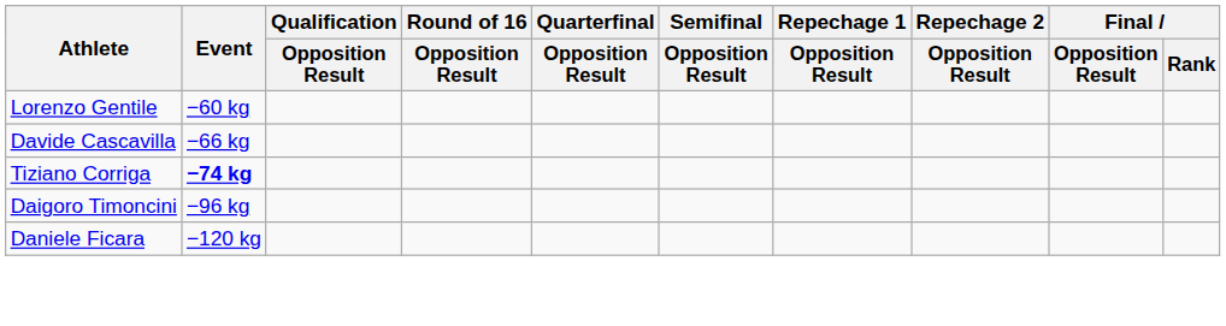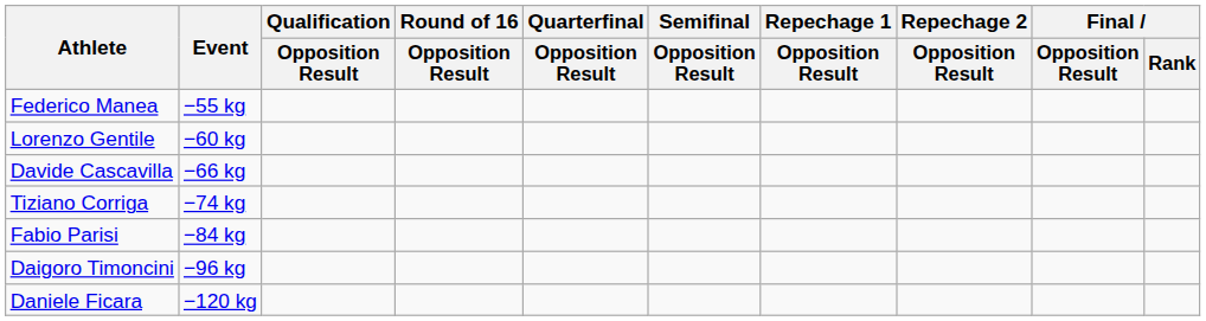 <table class="wikitable" style="font-size:90%">
 <tr>
 <th rowspan="2">Athlete</th>
 <th rowspan="2">Event</th>
 <th>Qualification</th>
 <th>Round of 16</th>
 <th>Quarterfinal</th>
 <th>Semifinal</th>
 <th>Repechage 1</th>
 <th>Repechage 2</th>
 <th colspan=2>Final / </th>
 </tr>
 <tr style="font-size: 95%">
 <th>Opposition<br>Result</th>
 <th>Opposition<br>Result</th>
 <th>Opposition<br>Result</th>
 <th>Opposition<br>Result</th>
 <th>Opposition<br>Result</th>
 <th>Opposition<br>Result</th>
 <th>Opposition<br>Result</th>
 <th>Rank</th>
+</tr>
+<tr align=center>
+<td align=left><a href='#'>Federico Manea</a></td>
+<td align=left><a href='#'>−55 kg</a></td>
+<td></td>
+<td></td>
+<td></td>
+<td></td>
+<td></td>
+<td></td>
+<td></td>
+<td></td>
 </tr>
 <tr align=center>
 <td align=left><a href='#'>Lorenzo Gentile</a></td>
 <td align=left><a href='#'>−60 kg</a></td>
 <td></td>
 <td></td>
 <td></td>
 <td></td>
 <td></td>
 <td></td>
 <td></td>
 <td></td>
 </tr>
 <tr align=center>
 <td align=left><a href='#'>Davide Cascavilla</a></td>
 <td align=left><a href='#'>−66 kg</a></td>
 <td></td>
 <td></td>
 <td></td>
 <td></td>
 <td></td>
 <td></td>
 <td></td>
 <td></td>
 </tr>
 <tr align=center>
 <td align=left><a href='#'>Tiziano Corriga</a></td>
-<td align=left><strong><a href='#'>−74 kg</a></strong></td>
+<td align=left><a href='#'>−74 kg</a></td>
+<td></td>
+<td></td>
+<td></td>
+<td></td>
+<td></td>
+<td></td>
+<td></td>
+<td></td>
+</tr>
+<tr align=center>
+<td align=left><a href='#'>Fabio Parisi</a></td>
+<td align=left><a href='#'>−84 kg</a></td>
 <td></td>
 <td></td>
 <td></td>
 <td></td>
 <td></td>
 <td></td>
 <td></td>
 <td></td>
 </tr>
 <tr align=center>
 <td align=left><a href='#'>Daigoro Timoncini</a></td>
 <td align=left><a href='#'>−96 kg</a></td>
 <td></td>
 <td></td>
 <td></td>
 <td></td>
 <td></td>
 <td></td>
 <td></td>
 <td></td>
 </tr>
 <tr align=center>
 <td align=left><a href='#'>Daniele Ficara</a></td>
 <td align=left><a href='#'>−120 kg</a></td>
 <td></td>
 <td></td>
 <td></td>
 <td></td>
 <td></td>
 <td></td>
 <td></td>
 <td></td>
 </tr>
 </table>
